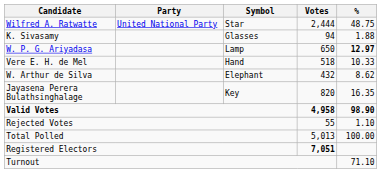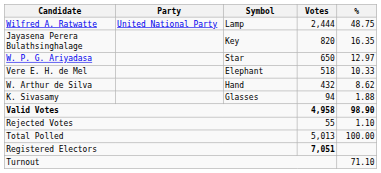 <table class="wikitable" border="1" style="text-align:right;">
 <tr>
 <th align=left width="180">Candidate</th>
 <th align=left width="180">Party</th>
 <th align=left width="120">Symbol</th>
 <th align=left width="60">Votes</th>
 <th align=left width="60">%</th>
 </tr>
 <tr>
 <td align=left><a href='#'>Wilfred A. Ratwatte</a></td>
 <td align=left><a href='#'>United National Party</a></td>
-<td align=left>Star</td>
+<td align=left>Lamp</td>
 <td align=right>2,444</td>
 <td align=right>48.75</td>
+</tr>
+<tr>
+<td align=left>Jayasena Perera Bulathsinghalage</td>
+<td></td>
+<td align=left>Key</td>
+<td align=right>820</td>
+<td align=right>16.35</td>
+</tr>
+<tr>
+<td align=left><a href='#'>W. P. G. Ariyadasa</a></td>
+<td></td>
+<td align=left>Star</td>
+<td align=right>650</td>
+<td align=right>12.97</td>
+</tr>
+<tr>
+<td align=left>Vere E. H. de Mel</td>
+<td></td>
+<td align=left>Elephant</td>
+<td align=right>518</td>
+<td align=right>10.33</td>
+</tr>
+<tr>
+<td align=left>W. Arthur de Silva</td>
+<td></td>
+<td align=left>Hand</td>
+<td align=right>432</td>
+<td align=right>8.62</td>
 </tr>
 <tr>
 <td align=left>K. Sivasamy</td>
 <td></td>
 <td align=left>Glasses</td>
 <td align=right>94</td>
 <td align=right>1.88</td>
-</tr>
-<tr>
-<td align=left><a href='#'>W. P. G. Ariyadasa</a></td>
-<td></td>
-<td align=left>Lamp</td>
-<td align=right>650</td>
-<td align=right><strong>12.97</strong></td>
-</tr>
-<tr>
-<td align=left>Vere E. H. de Mel</td>
-<td></td>
-<td align=left>Hand</td>
-<td align=right>518</td>
-<td align=right>10.33</td>
-</tr>
-<tr>
-<td align=left>W. Arthur de Silva</td>
-<td></td>
-<td align=left>Elephant</td>
-<td align=right>432</td>
-<td align=right>8.62</td>
-</tr>
-<tr>
-<td align=left>Jayasena Perera Bulathsinghalage</td>
-<td></td>
-<td align=left>Key</td>
-<td align=right>820</td>
-<td align=right>16.35</td>
 </tr>
 <tr>
 <td align=left colspan=3><strong>Valid Votes</strong></td>
 <td align=right><strong>4,958</strong></td>
 <td align=right><strong>98.90</strong></td>
 </tr>
 <tr>
 <td align=left colspan=3>Rejected Votes</td>
 <td align=right>55</td>
 <td align=right>1.10</td>
 </tr>
 <tr>
 <td align=left colspan=3>Total Polled</td>
 <td align=right>5,013</td>
 <td align=right>100.00</td>
 </tr>
 <tr>
 <td align=left colspan=3>Registered Electors</td>
 <td align=right><strong>7,051</strong></td>
 <td></td>
 </tr>
 <tr>
 <td align=left colspan=4>Turnout</td>
 <td align=right>71.10</td>
 </tr>
 </table>
